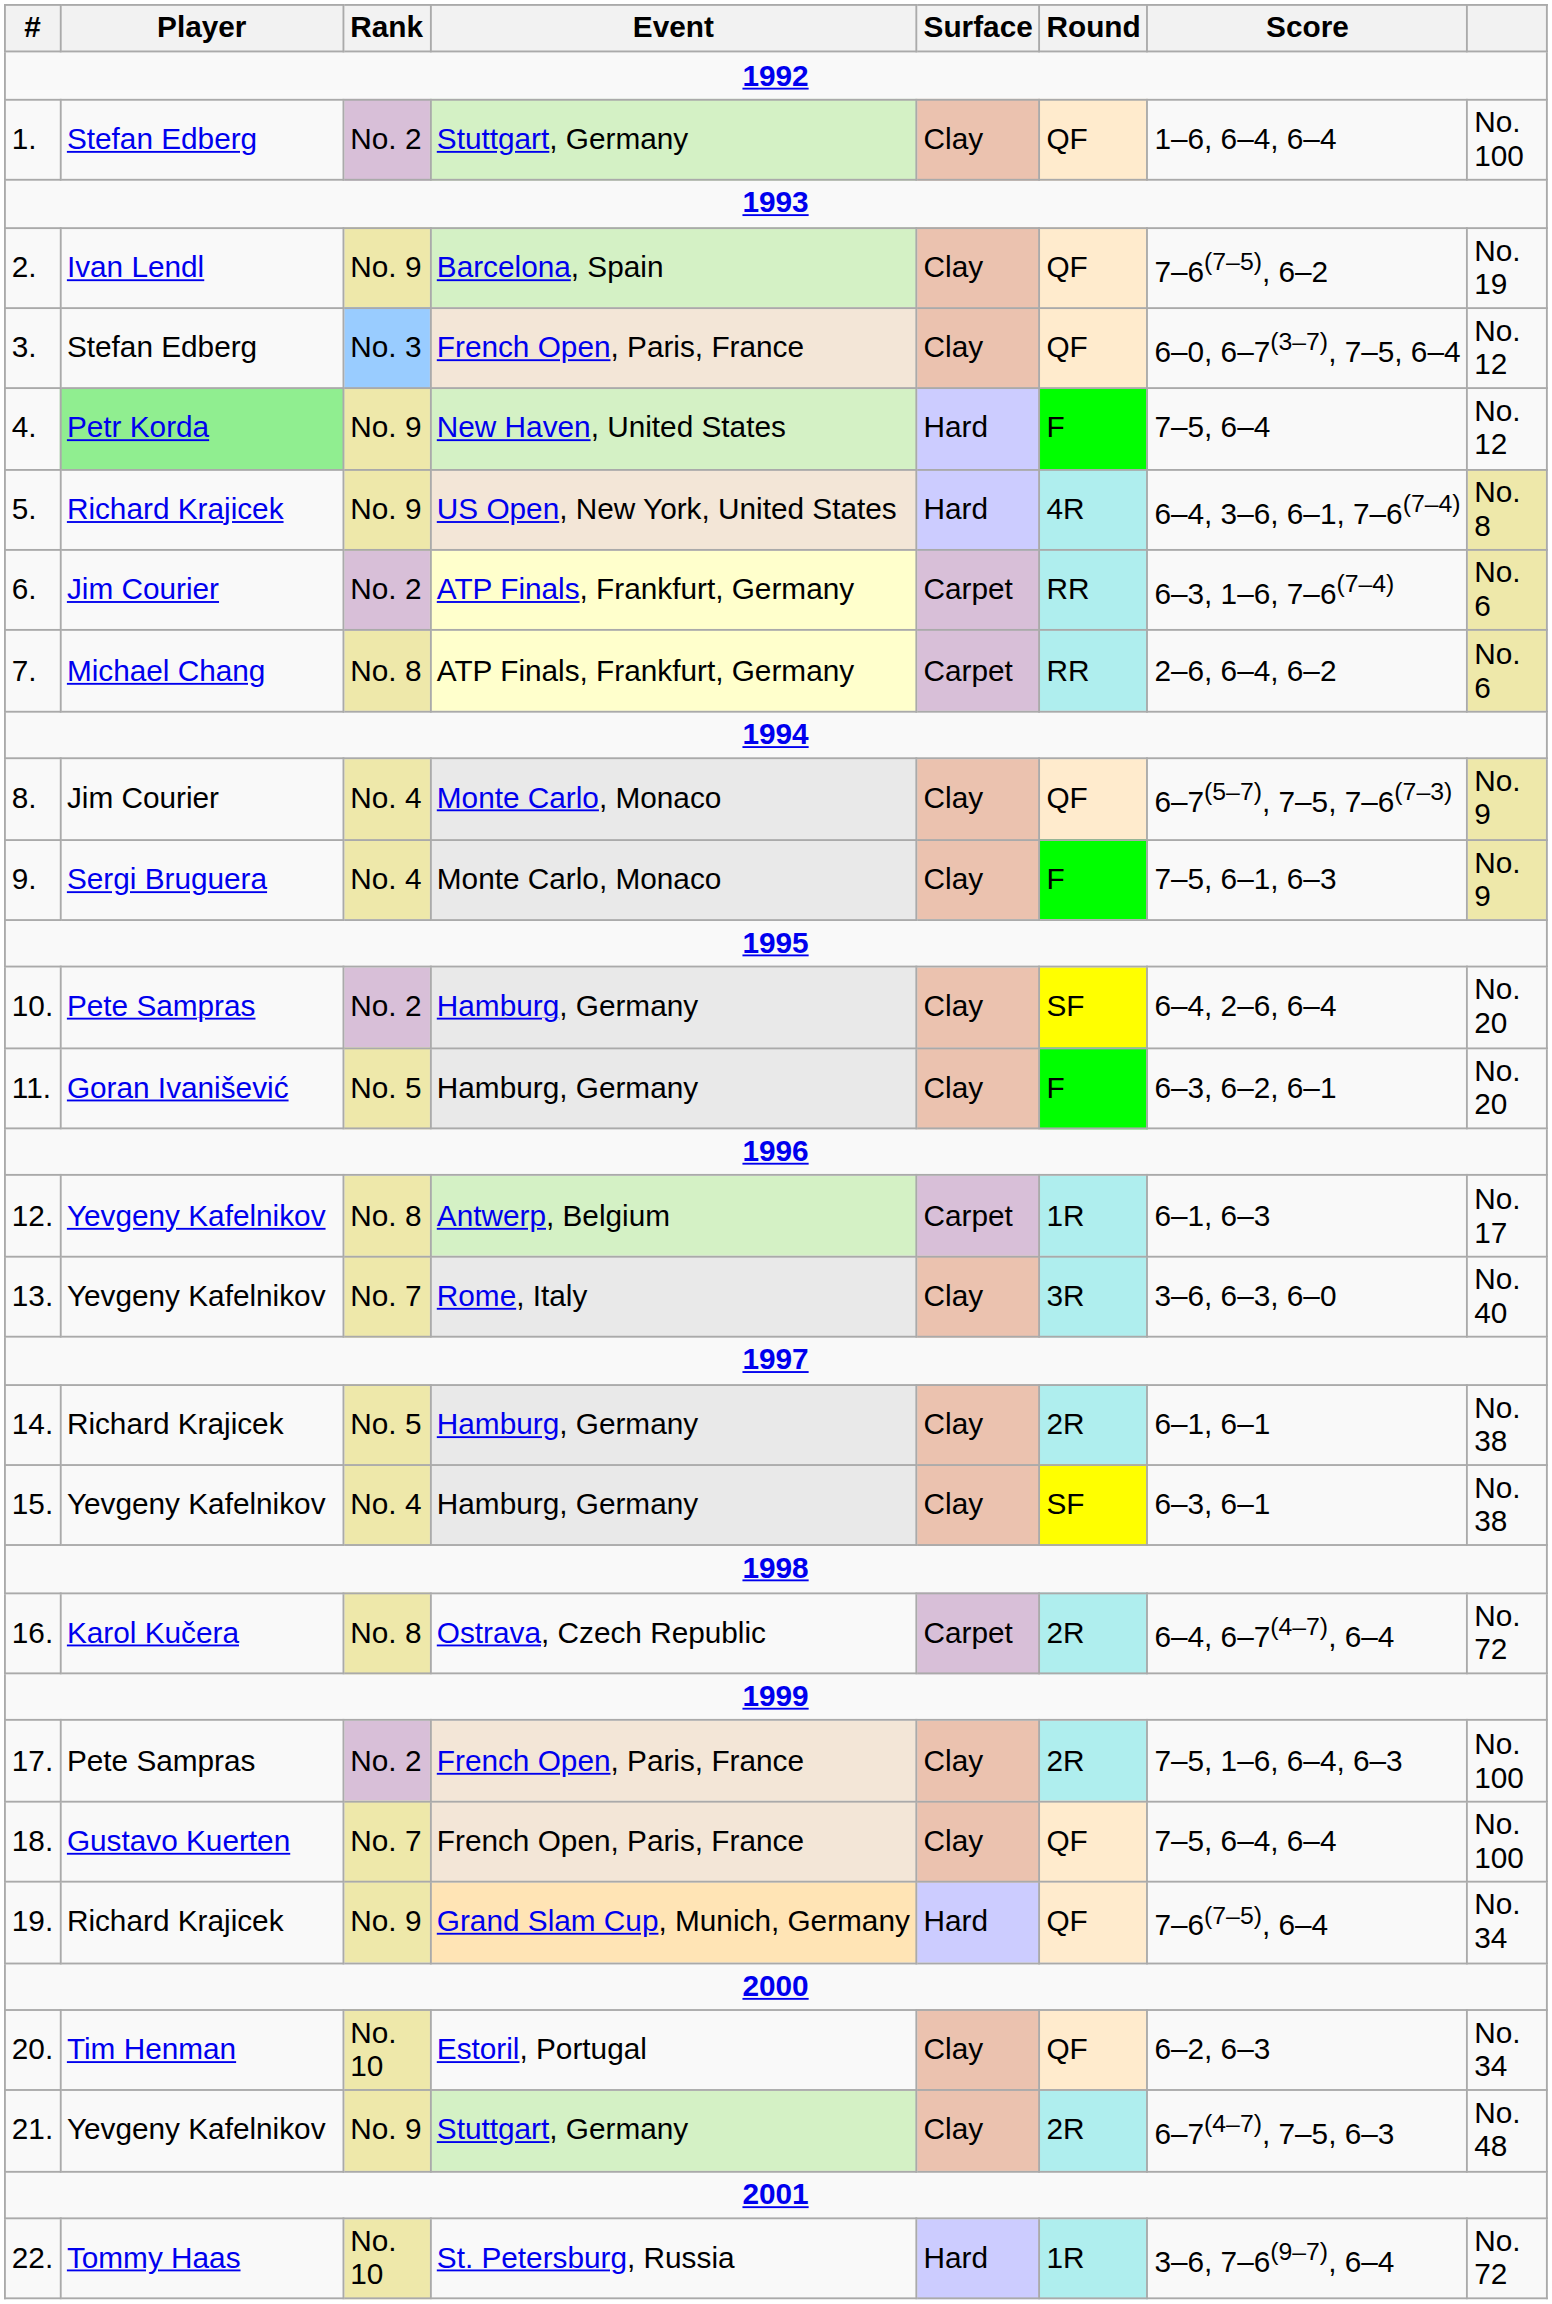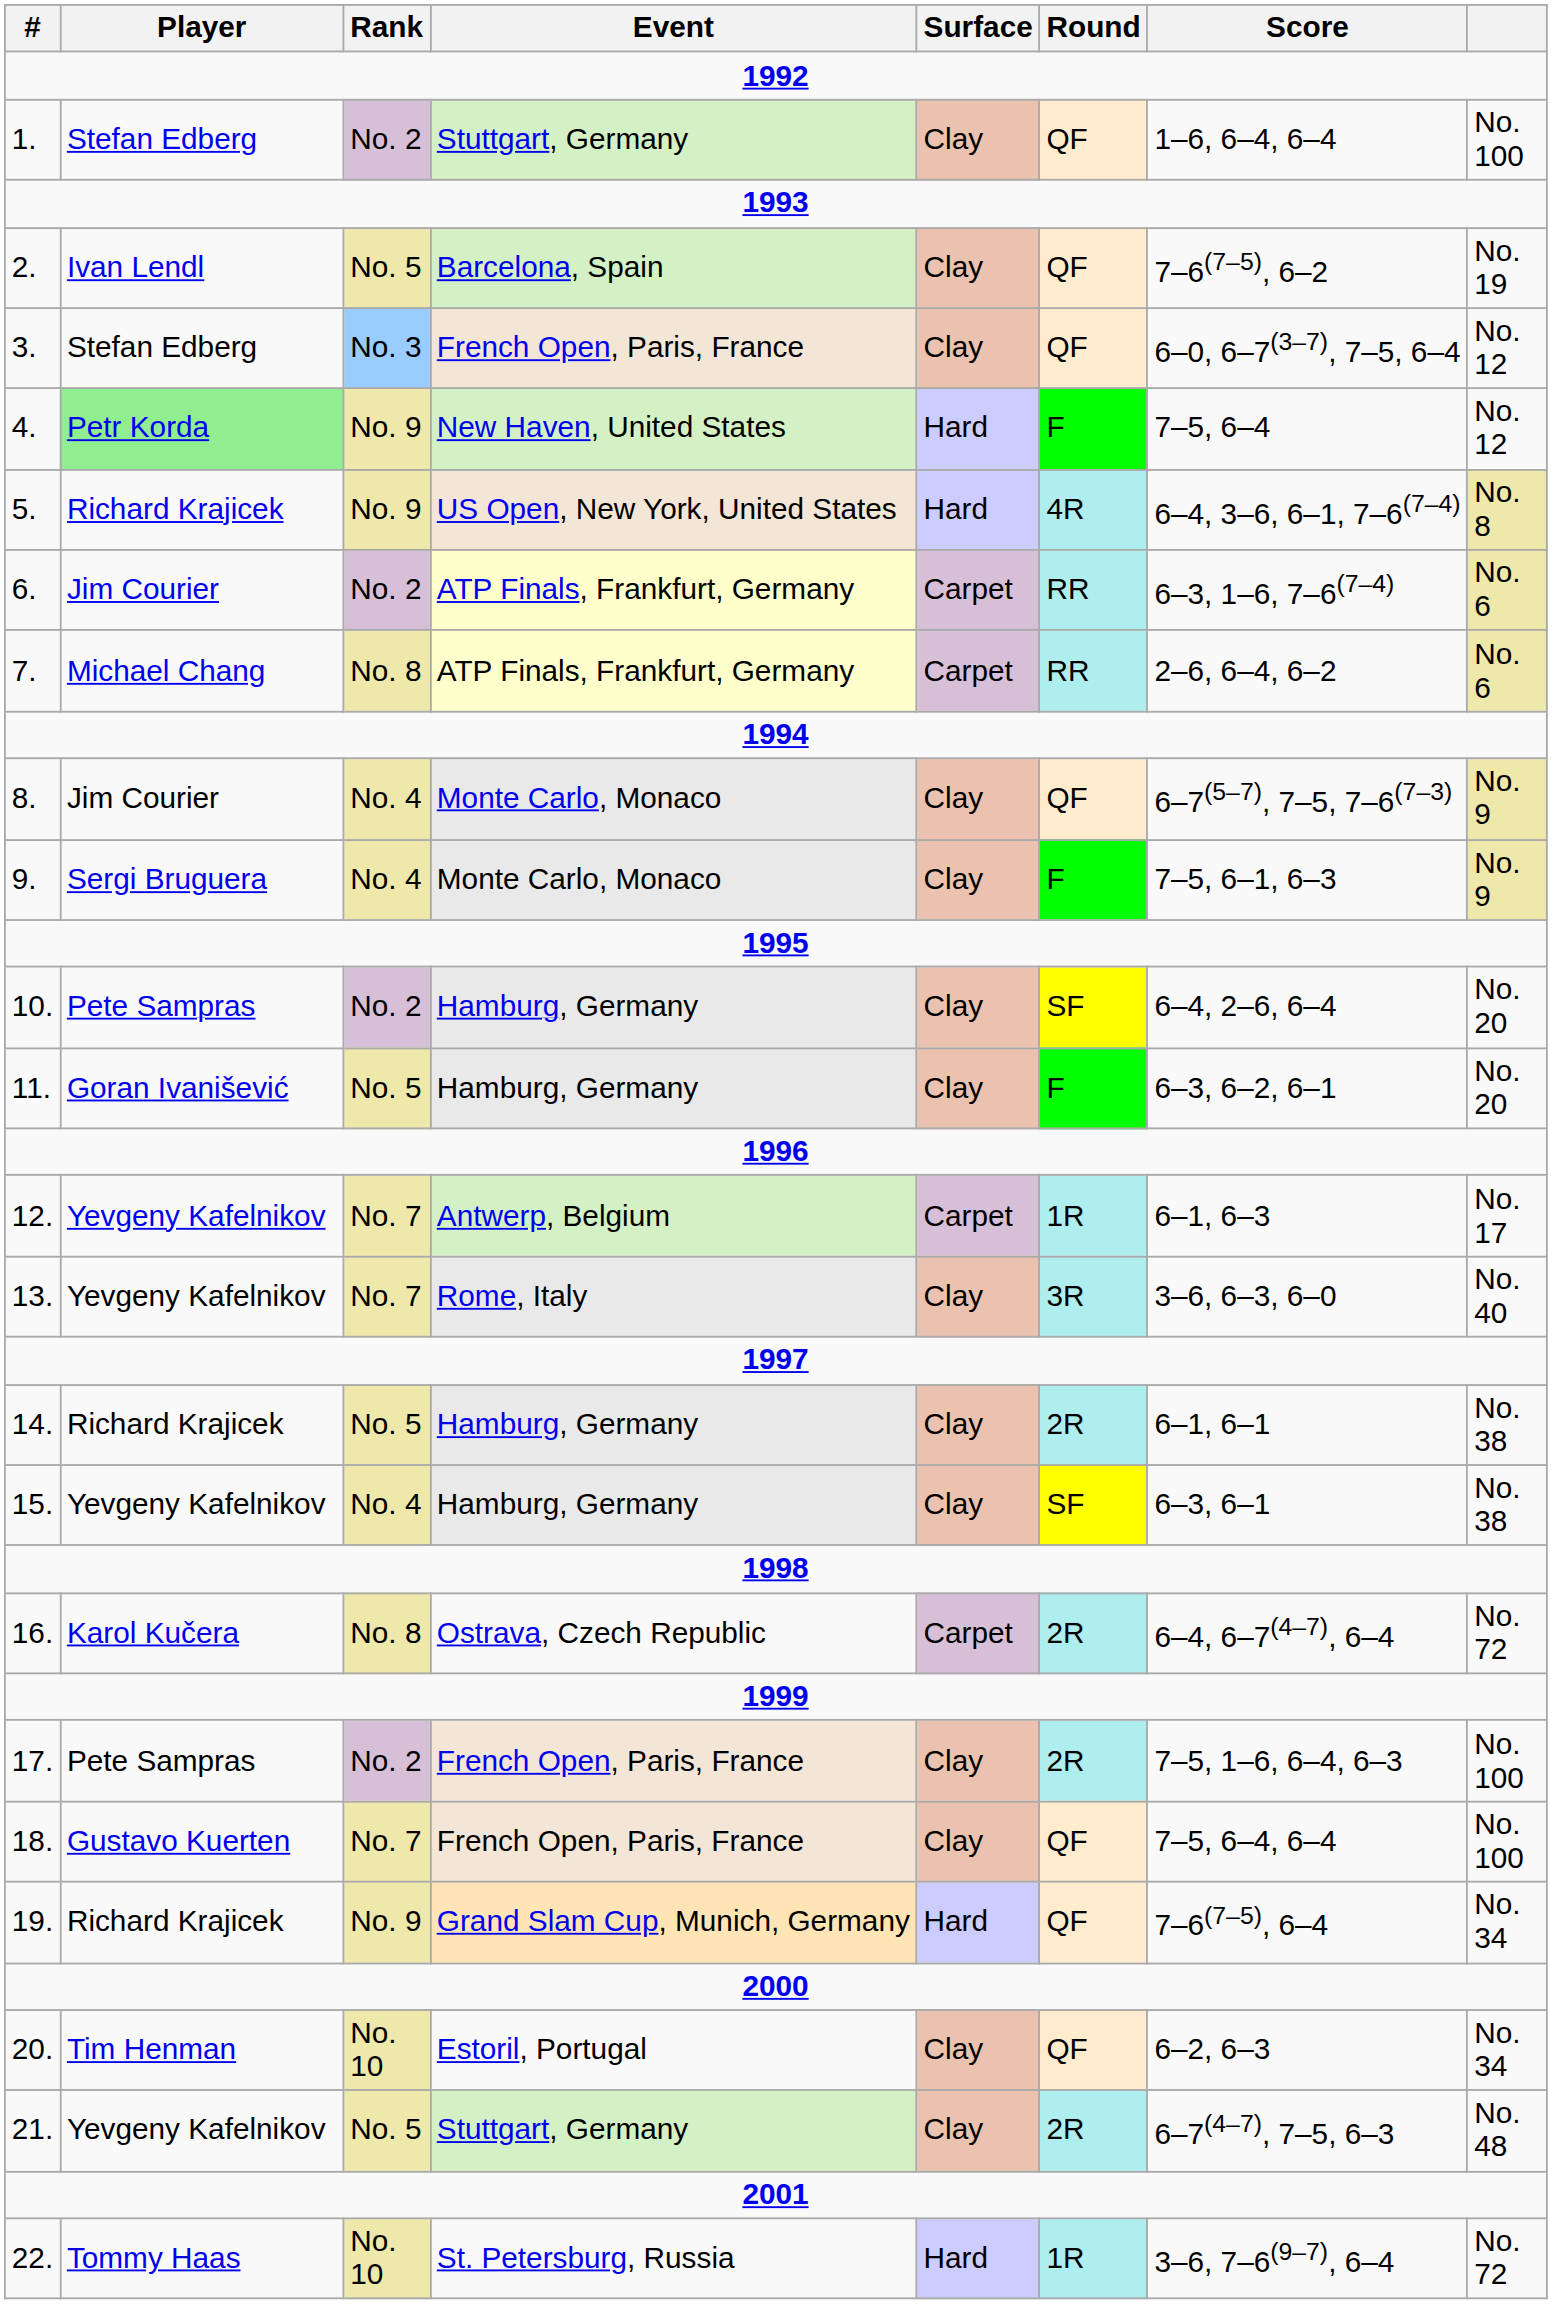 <table class="wikitable sortable">
 <tr>
 <th>#</th>
 <th width=145>Player</th>
 <th width=30>Rank</th>
 <th>Event</th>
 <th>Surface</th>
 <th>Round</th>
 <th>Score</th>
 <th width=35></th>
 </tr>
 <tr>
 <td colspan=8 style=text-align:center><strong><a href='#'>1992</a></strong></td>
 </tr>
 <tr>
 <td>1.</td>
 <td> <a href='#'>Stefan Edberg</a></td>
 <td bgcolor=thistle>No. 2</td>
 <td bgcolor=d4f1c5><a href='#'>Stuttgart</a>, Germany</td>
 <td bgcolor=EBC2AF>Clay</td>
 <td bgcolor=ffebcd>QF</td>
 <td>1–6, 6–4, 6–4</td>
 <td>No. 100</td>
 </tr>
 <tr>
 <td colspan=8 style=text-align:center><strong><a href='#'>1993</a></strong></td>
 </tr>
 <tr>
 <td>2.</td>
 <td> <a href='#'>Ivan Lendl</a></td>
-<td bgcolor=EEE8AA>No. 9</td>
+<td bgcolor=EEE8AA>No. 5</td>
 <td bgcolor=d4f1c5><a href='#'>Barcelona</a>, Spain</td>
 <td bgcolor=EBC2AF>Clay</td>
 <td bgcolor=ffebcd>QF</td>
 <td>7–6<sup>(7–5)</sup>, 6–2</td>
 <td>No. 19</td>
 </tr>
 <tr>
 <td>3.</td>
 <td> Stefan Edberg</td>
 <td bgcolor=99ccff>No. 3</td>
 <td bgcolor=f3e6d7><a href='#'>French Open</a>, Paris, France</td>
 <td bgcolor=EBC2AF>Clay</td>
 <td bgcolor=ffebcd>QF</td>
 <td>6–0, 6–7<sup>(3–7)</sup>, 7–5, 6–4</td>
 <td>No. 12</td>
 </tr>
 <tr>
 <td>4.</td>
 <td style="background: lightgreen;"> <a href='#'>Petr Korda</a></td>
 <td bgcolor=EEE8AA>No. 9</td>
 <td bgcolor=d4f1c5><a href='#'>New Haven</a>, United States</td>
 <td bgcolor=CCCCFF>Hard</td>
 <td bgcolor=lime>F</td>
 <td>7–5, 6–4</td>
 <td>No. 12</td>
 </tr>
 <tr>
 <td>5.</td>
 <td> <a href='#'>Richard Krajicek</a></td>
 <td bgcolor=EEE8AA>No. 9</td>
 <td bgcolor=f3e6d7><a href='#'>US Open</a>, New York, United States</td>
 <td bgcolor=CCCCFF>Hard</td>
 <td bgcolor=afeeee>4R</td>
 <td>6–4, 3–6, 6–1, 7–6<sup>(7–4)</sup></td>
 <td bgcolor=EEE8AA>No. 8</td>
 </tr>
 <tr>
 <td>6.</td>
 <td> <a href='#'>Jim Courier</a></td>
 <td bgcolor=thistle>No. 2</td>
 <td bgcolor=ffffcc><a href='#'>ATP Finals</a>, Frankfurt, Germany</td>
 <td bgcolor=thistle>Carpet</td>
 <td bgcolor=afeeee>RR</td>
 <td>6–3, 1–6, 7–6<sup>(7–4)</sup></td>
 <td bgcolor=EEE8AA>No. 6</td>
 </tr>
 <tr>
 <td>7.</td>
 <td> <a href='#'>Michael Chang</a></td>
 <td bgcolor=eee8aa>No. 8</td>
 <td bgcolor=ffffcc>ATP Finals, Frankfurt, Germany</td>
 <td bgcolor=thistle>Carpet</td>
 <td bgcolor=afeeee>RR</td>
 <td>2–6, 6–4, 6–2</td>
 <td bgcolor=EEE8AA>No. 6</td>
 </tr>
 <tr>
 <td colspan=8 style=text-align:center><strong><a href='#'>1994</a></strong></td>
 </tr>
 <tr>
 <td>8.</td>
 <td> Jim Courier</td>
 <td bgcolor=EEE8AA>No. 4</td>
 <td bgcolor=e9e9e9><a href='#'>Monte Carlo</a>, Monaco</td>
 <td bgcolor=EBC2AF>Clay</td>
 <td bgcolor=ffebcd>QF</td>
 <td>6–7<sup>(5–7)</sup>, 7–5, 7–6<sup>(7–3)</sup></td>
 <td bgcolor=EEE8AA>No. 9</td>
 </tr>
 <tr>
 <td>9.</td>
 <td> <a href='#'>Sergi Bruguera</a></td>
 <td bgcolor=EEE8AA>No. 4</td>
 <td bgcolor=e9e9e9>Monte Carlo, Monaco</td>
 <td bgcolor=EBC2AF>Clay</td>
 <td bgcolor=lime>F</td>
 <td>7–5, 6–1, 6–3</td>
 <td bgcolor=EEE8AA>No. 9</td>
 </tr>
 <tr>
 <td colspan=8 style=text-align:center><strong><a href='#'>1995</a></strong></td>
 </tr>
 <tr>
 <td>10.</td>
 <td> <a href='#'>Pete Sampras</a></td>
 <td bgcolor=thistle>No. 2</td>
 <td bgcolor=e9e9e9><a href='#'>Hamburg</a>, Germany</td>
 <td bgcolor=EBC2AF>Clay</td>
 <td bgcolor=yellow>SF</td>
 <td>6–4, 2–6, 6–4</td>
 <td>No. 20</td>
 </tr>
 <tr>
 <td>11.</td>
 <td> <a href='#'>Goran Ivanišević</a></td>
 <td bgcolor=EEE8AA>No. 5</td>
 <td bgcolor=e9e9e9>Hamburg, Germany</td>
 <td bgcolor=EBC2AF>Clay</td>
 <td bgcolor=lime>F</td>
 <td>6–3, 6–2, 6–1</td>
 <td>No. 20</td>
 </tr>
 <tr>
 <td colspan=8 style=text-align:center><strong><a href='#'>1996</a></strong></td>
 </tr>
 <tr>
 <td>12.</td>
 <td> <a href='#'>Yevgeny Kafelnikov</a></td>
-<td bgcolor=eee8aa>No. 8</td>
+<td bgcolor=EEE8AA>No. 7</td>
 <td bgcolor=d4f1c5><a href='#'>Antwerp</a>, Belgium</td>
 <td bgcolor=thistle>Carpet</td>
 <td bgcolor=AFEEEE>1R</td>
 <td>6–1, 6–3</td>
 <td>No. 17</td>
 </tr>
 <tr>
 <td>13.</td>
 <td> Yevgeny Kafelnikov</td>
 <td bgcolor=EEE8AA>No. 7</td>
 <td bgcolor=e9e9e9><a href='#'>Rome</a>, Italy</td>
 <td bgcolor=EBC2AF>Clay</td>
 <td bgcolor=AFEEEE>3R</td>
 <td>3–6, 6–3, 6–0</td>
 <td>No. 40</td>
 </tr>
 <tr>
 <td colspan=8 style=text-align:center><strong><a href='#'>1997</a></strong></td>
 </tr>
 <tr>
 <td>14.</td>
 <td> Richard Krajicek</td>
 <td bgcolor=eee8aa>No. 5</td>
 <td bgcolor=e9e9e9><a href='#'>Hamburg</a>, Germany</td>
 <td bgcolor=EBC2AF>Clay</td>
 <td bgcolor=AFEEEE>2R</td>
 <td>6–1, 6–1</td>
 <td>No. 38</td>
 </tr>
 <tr>
 <td>15.</td>
 <td> Yevgeny Kafelnikov</td>
 <td bgcolor=eee8aa>No. 4</td>
 <td bgcolor=e9e9e9>Hamburg, Germany</td>
 <td bgcolor=EBC2AF>Clay</td>
 <td bgcolor=yellow>SF</td>
 <td>6–3, 6–1</td>
 <td>No. 38</td>
 </tr>
 <tr>
 <td colspan=8 style=text-align:center><strong><a href='#'>1998</a></strong></td>
 </tr>
 <tr>
 <td>16.</td>
 <td> <a href='#'>Karol Kučera</a></td>
 <td bgcolor=eee8aa>No. 8</td>
 <td><a href='#'>Ostrava</a>, Czech Republic</td>
 <td bgcolor=thistle>Carpet</td>
 <td bgcolor=AFEEEE>2R</td>
 <td>6–4, 6–7<sup>(4–7)</sup>, 6–4</td>
 <td>No. 72</td>
 </tr>
 <tr>
 <td colspan=8 style=text-align:center><strong><a href='#'>1999</a></strong></td>
 </tr>
 <tr>
 <td>17.</td>
 <td> Pete Sampras</td>
 <td bgcolor=thistle>No. 2</td>
 <td bgcolor=f3e6d7><a href='#'>French Open</a>, Paris, France</td>
 <td bgcolor=EBC2AF>Clay</td>
 <td bgcolor=AFEEEE>2R</td>
 <td>7–5, 1–6, 6–4, 6–3</td>
 <td>No. 100</td>
 </tr>
 <tr>
 <td>18.</td>
 <td> <a href='#'>Gustavo Kuerten</a></td>
 <td bgcolor=EEE8AA>No. 7</td>
 <td bgcolor=f3e6d7>French Open, Paris, France</td>
 <td bgcolor=EBC2AF>Clay</td>
 <td bgcolor=ffebcd>QF</td>
 <td>7–5, 6–4, 6–4</td>
 <td>No. 100</td>
 </tr>
 <tr>
 <td>19.</td>
 <td> Richard Krajicek</td>
 <td bgcolor=eee8aa>No. 9</td>
 <td bgcolor=moccasin><a href='#'>Grand Slam Cup</a>, Munich, Germany</td>
 <td bgcolor=CCCCFF>Hard</td>
 <td bgcolor=ffebcd>QF</td>
 <td>7–6<sup>(7–5)</sup>, 6–4</td>
 <td>No. 34</td>
 </tr>
 <tr>
 <td colspan=8 style=text-align:center><strong><a href='#'>2000</a></strong></td>
 </tr>
 <tr>
 <td>20.</td>
 <td> <a href='#'>Tim Henman</a></td>
 <td bgcolor=eee8aa>No. 10</td>
 <td><a href='#'>Estoril</a>, Portugal</td>
 <td bgcolor=EBC2AF>Clay</td>
 <td bgcolor=ffebcd>QF</td>
 <td>6–2, 6–3</td>
 <td>No. 34</td>
 </tr>
 <tr>
 <td>21.</td>
 <td> Yevgeny Kafelnikov</td>
-<td bgcolor=EEE8AA>No. 9</td>
+<td bgcolor=EEE8AA>No. 5</td>
 <td bgcolor=d4f1c5><a href='#'>Stuttgart</a>, Germany</td>
 <td bgcolor=EBC2AF>Clay</td>
 <td bgcolor=afeeee>2R</td>
 <td>6–7<sup>(4–7)</sup>, 7–5, 6–3</td>
 <td>No. 48</td>
 </tr>
 <tr>
 <td colspan=8 style=text-align:center><strong><a href='#'>2001</a></strong></td>
 </tr>
 <tr>
 <td>22.</td>
 <td> <a href='#'>Tommy Haas</a></td>
 <td bgcolor=EEE8AA>No. 10</td>
 <td><a href='#'>St. Petersburg</a>, Russia</td>
 <td bgcolor=CCCCFF>Hard</td>
 <td bgcolor=afeeee>1R</td>
 <td>3–6, 7–6<sup>(9–7)</sup>, 6–4</td>
 <td>No. 72</td>
 </tr>
 </table>
